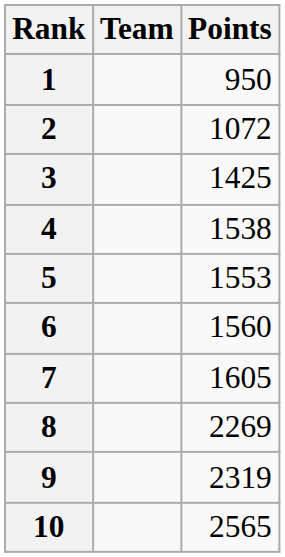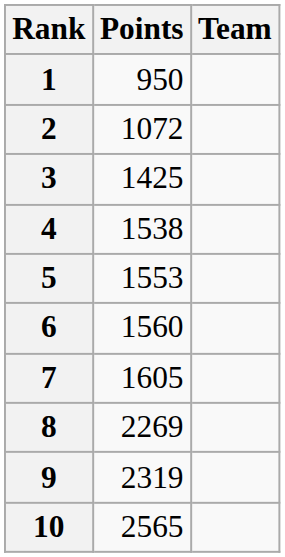 <table class="wikitable">
 <tr>
 <th scope="col">Rank</th>
+<th scope="col">Points</th>
 <th scope="col">Team</th>
-<th scope="col">Points</th>
 </tr>
 <tr>
 <th scope="row">1</th>
+<td style="text-align:right;">950</td>
 <td></td>
-<td style="text-align:right;">950</td>
 </tr>
 <tr>
 <th scope="row">2</th>
+<td style="text-align:right;">1072</td>
 <td></td>
-<td style="text-align:right;">1072</td>
 </tr>
 <tr>
 <th scope="row">3</th>
+<td style="text-align:right;">1425</td>
 <td></td>
-<td style="text-align:right;">1425</td>
 </tr>
 <tr>
 <th scope="row">4</th>
+<td style="text-align:right;">1538</td>
 <td></td>
-<td style="text-align:right;">1538</td>
 </tr>
 <tr>
 <th scope="row">5</th>
+<td style="text-align:right;">1553</td>
 <td></td>
-<td style="text-align:right;">1553</td>
 </tr>
 <tr>
 <th scope="row">6</th>
+<td style="text-align:right;">1560</td>
 <td></td>
-<td style="text-align:right;">1560</td>
 </tr>
 <tr>
 <th scope="row">7</th>
+<td style="text-align:right;">1605</td>
 <td></td>
-<td style="text-align:right;">1605</td>
 </tr>
 <tr>
 <th scope="row">8</th>
+<td style="text-align:right;">2269</td>
 <td></td>
-<td style="text-align:right;">2269</td>
 </tr>
 <tr>
 <th scope="row">9</th>
+<td style="text-align:right;">2319</td>
 <td></td>
-<td style="text-align:right;">2319</td>
 </tr>
 <tr>
 <th scope="row">10</th>
+<td style="text-align:right;">2565</td>
 <td></td>
-<td style="text-align:right;">2565</td>
 </tr>
 </table>
